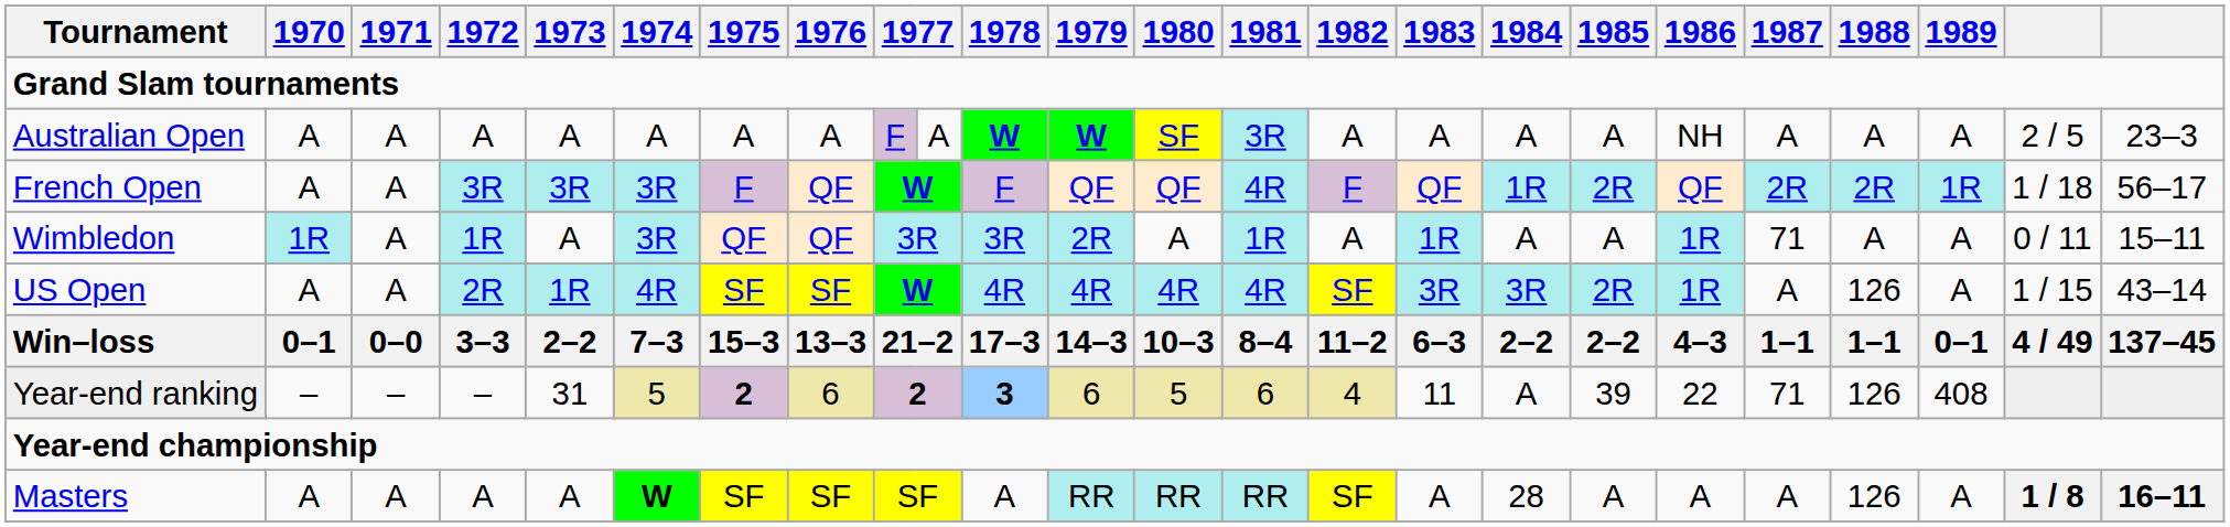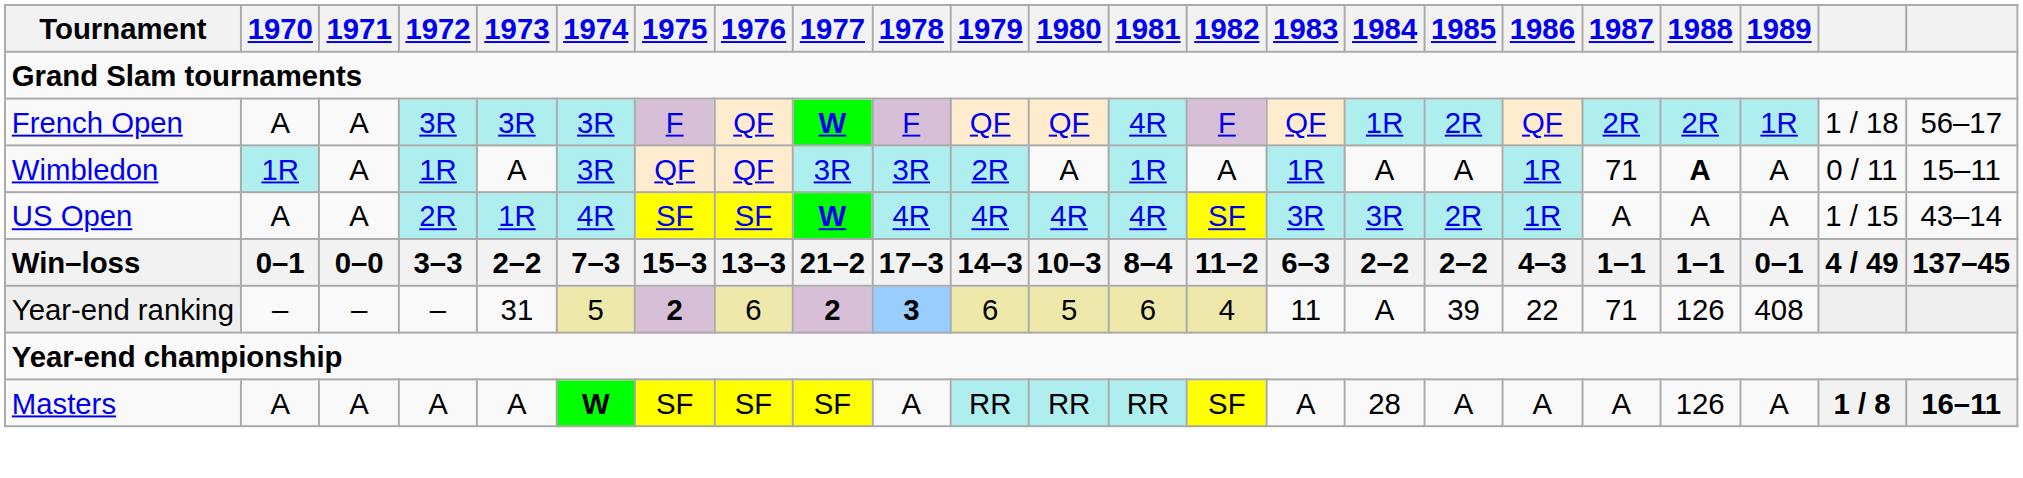 <table class="wikitable nowrap" style="text-align:center; font-size:94%">
 <tr>
 <th>Tournament</th>
 <th><a href='#'>1970</a></th>
 <th><a href='#'>1971</a></th>
 <th><a href='#'>1972</a></th>
 <th><a href='#'>1973</a></th>
 <th><a href='#'>1974</a></th>
 <th><a href='#'>1975</a></th>
 <th><a href='#'>1976</a></th>
 <th colspan=2><a href='#'>1977</a></th>
 <th><a href='#'>1978</a></th>
 <th><a href='#'>1979</a></th>
 <th><a href='#'>1980</a></th>
 <th><a href='#'>1981</a></th>
 <th><a href='#'>1982</a></th>
 <th><a href='#'>1983</a></th>
 <th><a href='#'>1984</a></th>
 <th><a href='#'>1985</a></th>
 <th><a href='#'>1986</a></th>
 <th><a href='#'>1987</a></th>
 <th><a href='#'>1988</a></th>
 <th><a href='#'>1989</a></th>
 <th></th>
 <th></th>
 </tr>
 <tr>
 <td colspan=24 align=left><strong>Grand Slam tournaments</strong></td>
-</tr>
-<tr>
-<td align=left><a href='#'>Australian Open</a></td>
-<td>A</td>
-<td>A</td>
-<td>A</td>
-<td>A</td>
-<td>A</td>
-<td>A</td>
-<td>A</td>
-<td bgcolor=thistle><a href='#'>F</a></td>
-<td>A</td>
-<td bgcolor=lime><a href='#'><strong>W</strong></a></td>
-<td bgcolor=lime><a href='#'><strong>W</strong></a></td>
-<td bgcolor=yellow><a href='#'>SF</a></td>
-<td bgcolor=#afeeee><a href='#'>3R</a></td>
-<td>A</td>
-<td>A</td>
-<td>A</td>
-<td>A</td>
-<td>NH</td>
-<td>A</td>
-<td>A</td>
-<td>A</td>
-<td>2 / 5</td>
-<td>23–3</td>
 </tr>
 <tr>
 <td align=left><a href='#'>French Open</a></td>
 <td>A</td>
 <td>A</td>
 <td bgcolor=#afeeee><a href='#'>3R</a></td>
 <td bgcolor=#afeeee><a href='#'>3R</a></td>
 <td bgcolor=#afeeee><a href='#'>3R</a></td>
 <td bgcolor=thistle><a href='#'>F</a></td>
 <td bgcolor=#ffebcd><a href='#'>QF</a></td>
 <td colspan=2 bgcolor=lime><a href='#'><strong>W</strong></a></td>
 <td bgcolor=thistle><a href='#'>F</a></td>
 <td bgcolor=#ffebcd><a href='#'>QF</a></td>
 <td bgcolor=#ffebcd><a href='#'>QF</a></td>
 <td bgcolor=#afeeee><a href='#'>4R</a></td>
 <td bgcolor=thistle><a href='#'>F</a></td>
 <td bgcolor=#ffebcd><a href='#'>QF</a></td>
 <td bgcolor=#afeeee><a href='#'>1R</a></td>
 <td bgcolor=#afeeee><a href='#'>2R</a></td>
 <td bgcolor=#ffebcd><a href='#'>QF</a></td>
 <td bgcolor=#afeeee><a href='#'>2R</a></td>
 <td bgcolor=#afeeee><a href='#'>2R</a></td>
 <td bgcolor=#afeeee><a href='#'>1R</a></td>
 <td>1 / 18</td>
 <td>56–17</td>
 </tr>
 <tr>
 <td align=left><a href='#'>Wimbledon</a></td>
 <td bgcolor=#afeeee><a href='#'>1R</a></td>
 <td>A</td>
 <td bgcolor=#afeeee><a href='#'>1R</a></td>
 <td>A</td>
 <td bgcolor=#afeeee><a href='#'>3R</a></td>
 <td bgcolor=#ffebcd><a href='#'>QF</a></td>
 <td bgcolor=#ffebcd><a href='#'>QF</a></td>
 <td colspan=2 bgcolor=#afeeee><a href='#'>3R</a></td>
 <td bgcolor=#afeeee><a href='#'>3R</a></td>
 <td bgcolor=#afeeee><a href='#'>2R</a></td>
 <td>A</td>
 <td bgcolor=#afeeee><a href='#'>1R</a></td>
 <td>A</td>
 <td bgcolor=#afeeee><a href='#'>1R</a></td>
 <td>A</td>
 <td>A</td>
 <td bgcolor=#afeeee><a href='#'>1R</a></td>
 <td>71</td>
-<td>A</td>
+<td><strong>A</strong></td>
 <td>A</td>
 <td>0 / 11</td>
 <td>15–11</td>
 </tr>
 <tr>
 <td align=left><a href='#'>US Open</a></td>
 <td>A</td>
 <td>A</td>
 <td bgcolor=#afeeee><a href='#'>2R</a></td>
 <td bgcolor=#afeeee><a href='#'>1R</a></td>
 <td bgcolor=#afeeee><a href='#'>4R</a></td>
 <td bgcolor=yellow><a href='#'>SF</a></td>
 <td bgcolor=yellow><a href='#'>SF</a></td>
 <td colspan=2 bgcolor=lime><a href='#'><strong>W</strong></a></td>
 <td bgcolor=#afeeee><a href='#'>4R</a></td>
 <td bgcolor=#afeeee><a href='#'>4R</a></td>
 <td bgcolor=#afeeee><a href='#'>4R</a></td>
 <td bgcolor=#afeeee><a href='#'>4R</a></td>
 <td bgcolor=yellow><a href='#'>SF</a></td>
 <td bgcolor=#afeeee><a href='#'>3R</a></td>
 <td bgcolor=#afeeee><a href='#'>3R</a></td>
 <td bgcolor=#afeeee><a href='#'>2R</a></td>
 <td bgcolor=#afeeee><a href='#'>1R</a></td>
 <td>A</td>
-<td>126</td>
+<td>A</td>
 <td>A</td>
 <td>1 / 15</td>
 <td>43–14</td>
 </tr>
 <tr>
 <th style=text-align:left>Win–loss</th>
 <th>0–1</th>
 <th>0–0</th>
 <th>3–3</th>
 <th>2–2</th>
 <th>7–3</th>
 <th>15–3</th>
 <th>13–3</th>
 <th colspan=2>21–2</th>
 <th>17–3</th>
 <th>14–3</th>
 <th>10–3</th>
 <th>8–4</th>
 <th>11–2</th>
 <th>6–3</th>
 <th>2–2</th>
 <th>2–2</th>
 <th>4–3</th>
 <th>1–1</th>
 <th>1–1</th>
 <th>0–1</th>
 <th>4 / 49</th>
 <th>137–45</th>
 </tr>
 <tr>
 <td bgcolor=#EFEFEF align=left>Year-end ranking</td>
 <td>–</td>
 <td>–</td>
 <td>–</td>
 <td>31</td>
 <td bgcolor=#EEE8AA>5</td>
 <td bgcolor=#D8BFD8><strong>2</strong></td>
 <td bgcolor=#EEE8AA>6</td>
 <td colspan=2 bgcolor=#D8BFD8><strong>2</strong></td>
 <td bgcolor=99ccff><strong>3</strong></td>
 <td bgcolor=#EEE8AA>6</td>
 <td bgcolor=#EEE8AA>5</td>
 <td bgcolor=#EEE8AA>6</td>
 <td bgcolor=#EEE8AA>4</td>
 <td>11</td>
 <td>A</td>
 <td>39</td>
 <td>22</td>
 <td>71</td>
 <td>126</td>
 <td>408</td>
 <td bgcolor=#EFEFEF></td>
 <td bgcolor=#EFEFEF></td>
 </tr>
 <tr>
 <td colspan=24 align=left><strong>Year-end championship</strong></td>
 </tr>
 <tr>
 <td align=left><a href='#'>Masters</a></td>
 <td>A</td>
 <td>A</td>
 <td>A</td>
 <td>A</td>
 <td bgcolor=lime><strong>W</strong></td>
 <td bgcolor=yellow>SF</td>
 <td bgcolor=yellow>SF</td>
 <td colspan=2 align=center bgcolor=yellow>SF</td>
 <td>A</td>
 <td bgcolor=#afeeee>RR</td>
 <td bgcolor=#afeeee>RR</td>
 <td bgcolor=#afeeee>RR</td>
 <td bgcolor=yellow>SF</td>
 <td>A</td>
 <td>28</td>
 <td>A</td>
 <td>A</td>
 <td>A</td>
 <td>126</td>
 <td>A</td>
 <th>1 / 8</th>
 <th>16–11</th>
 </tr>
 </table>
